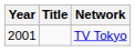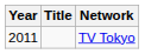 <table class="wikitable">
 <tr>
 <th>Year</th>
 <th>Title</th>
 <th>Network</th>
 </tr>
 <tr>
-<td>2001</td>
+<td>2011</td>
 <td></td>
 <td><a href='#'>TV Tokyo</a></td>
 </tr>
 </table>
